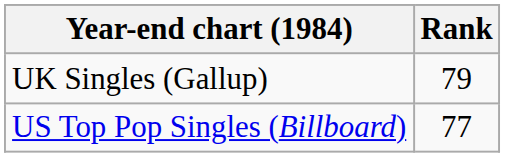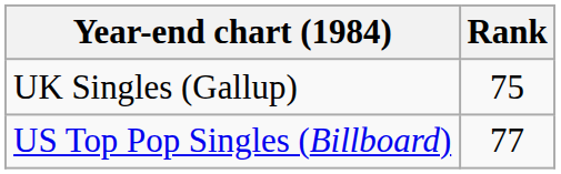 <table class="wikitable sortable">
 <tr>
 <th>Year-end chart (1984)</th>
 <th>Rank</th>
 </tr>
 <tr>
 <td>UK Singles (Gallup)</td>
-<td align="center">79</td>
+<td align="center">75</td>
 </tr>
 <tr>
 <td><a href='#'>US Top Pop Singles (<em>Billboard</em>)</a></td>
 <td align="center">77</td>
 </tr>
 </table>
